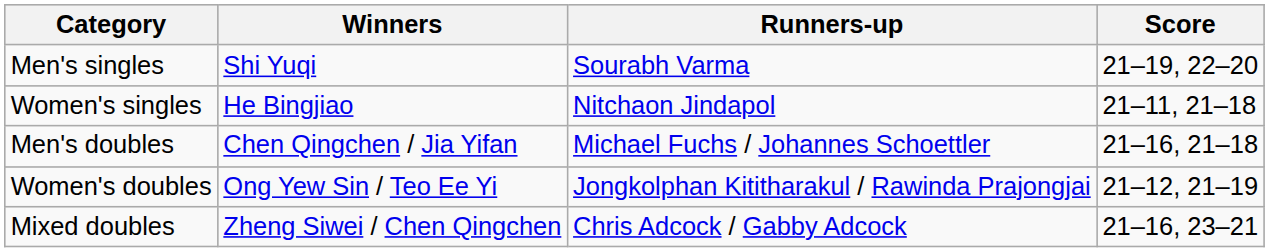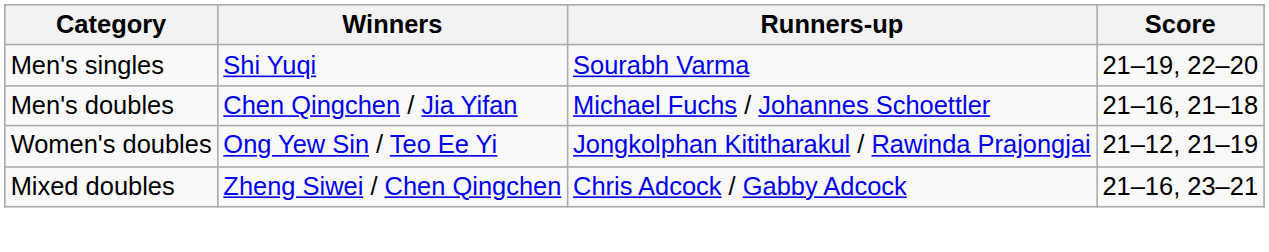 <table class=wikitable style="white-space:nowrap;">
 <tr>
 <th>Category</th>
 <th>Winners</th>
 <th>Runners-up</th>
 <th>Score</th>
 </tr>
 <tr>
 <td>Men's singles</td>
 <td> <a href='#'>Shi Yuqi</a></td>
 <td> <a href='#'>Sourabh Varma</a></td>
 <td>21–19, 22–20</td>
-</tr>
-<tr>
-<td>Women's singles</td>
-<td> <a href='#'>He Bingjiao</a></td>
-<td> <a href='#'>Nitchaon Jindapol</a></td>
-<td>21–11, 21–18</td>
 </tr>
 <tr>
 <td>Men's doubles</td>
 <td> <a href='#'>Chen Qingchen</a> / <a href='#'>Jia Yifan</a></td>
 <td> <a href='#'>Michael Fuchs</a> / <a href='#'>Johannes Schoettler</a></td>
 <td>21–16, 21–18</td>
 </tr>
 <tr>
 <td>Women's doubles</td>
 <td> <a href='#'>Ong Yew Sin</a> / <a href='#'>Teo Ee Yi</a></td>
 <td> <a href='#'>Jongkolphan Kititharakul</a> / <a href='#'>Rawinda Prajongjai</a></td>
 <td>21–12, 21–19</td>
 </tr>
 <tr>
 <td>Mixed doubles</td>
 <td> <a href='#'>Zheng Siwei</a> / <a href='#'>Chen Qingchen</a></td>
 <td> <a href='#'>Chris Adcock</a> / <a href='#'>Gabby Adcock</a></td>
 <td>21–16, 23–21</td>
 </tr>
 </table>
